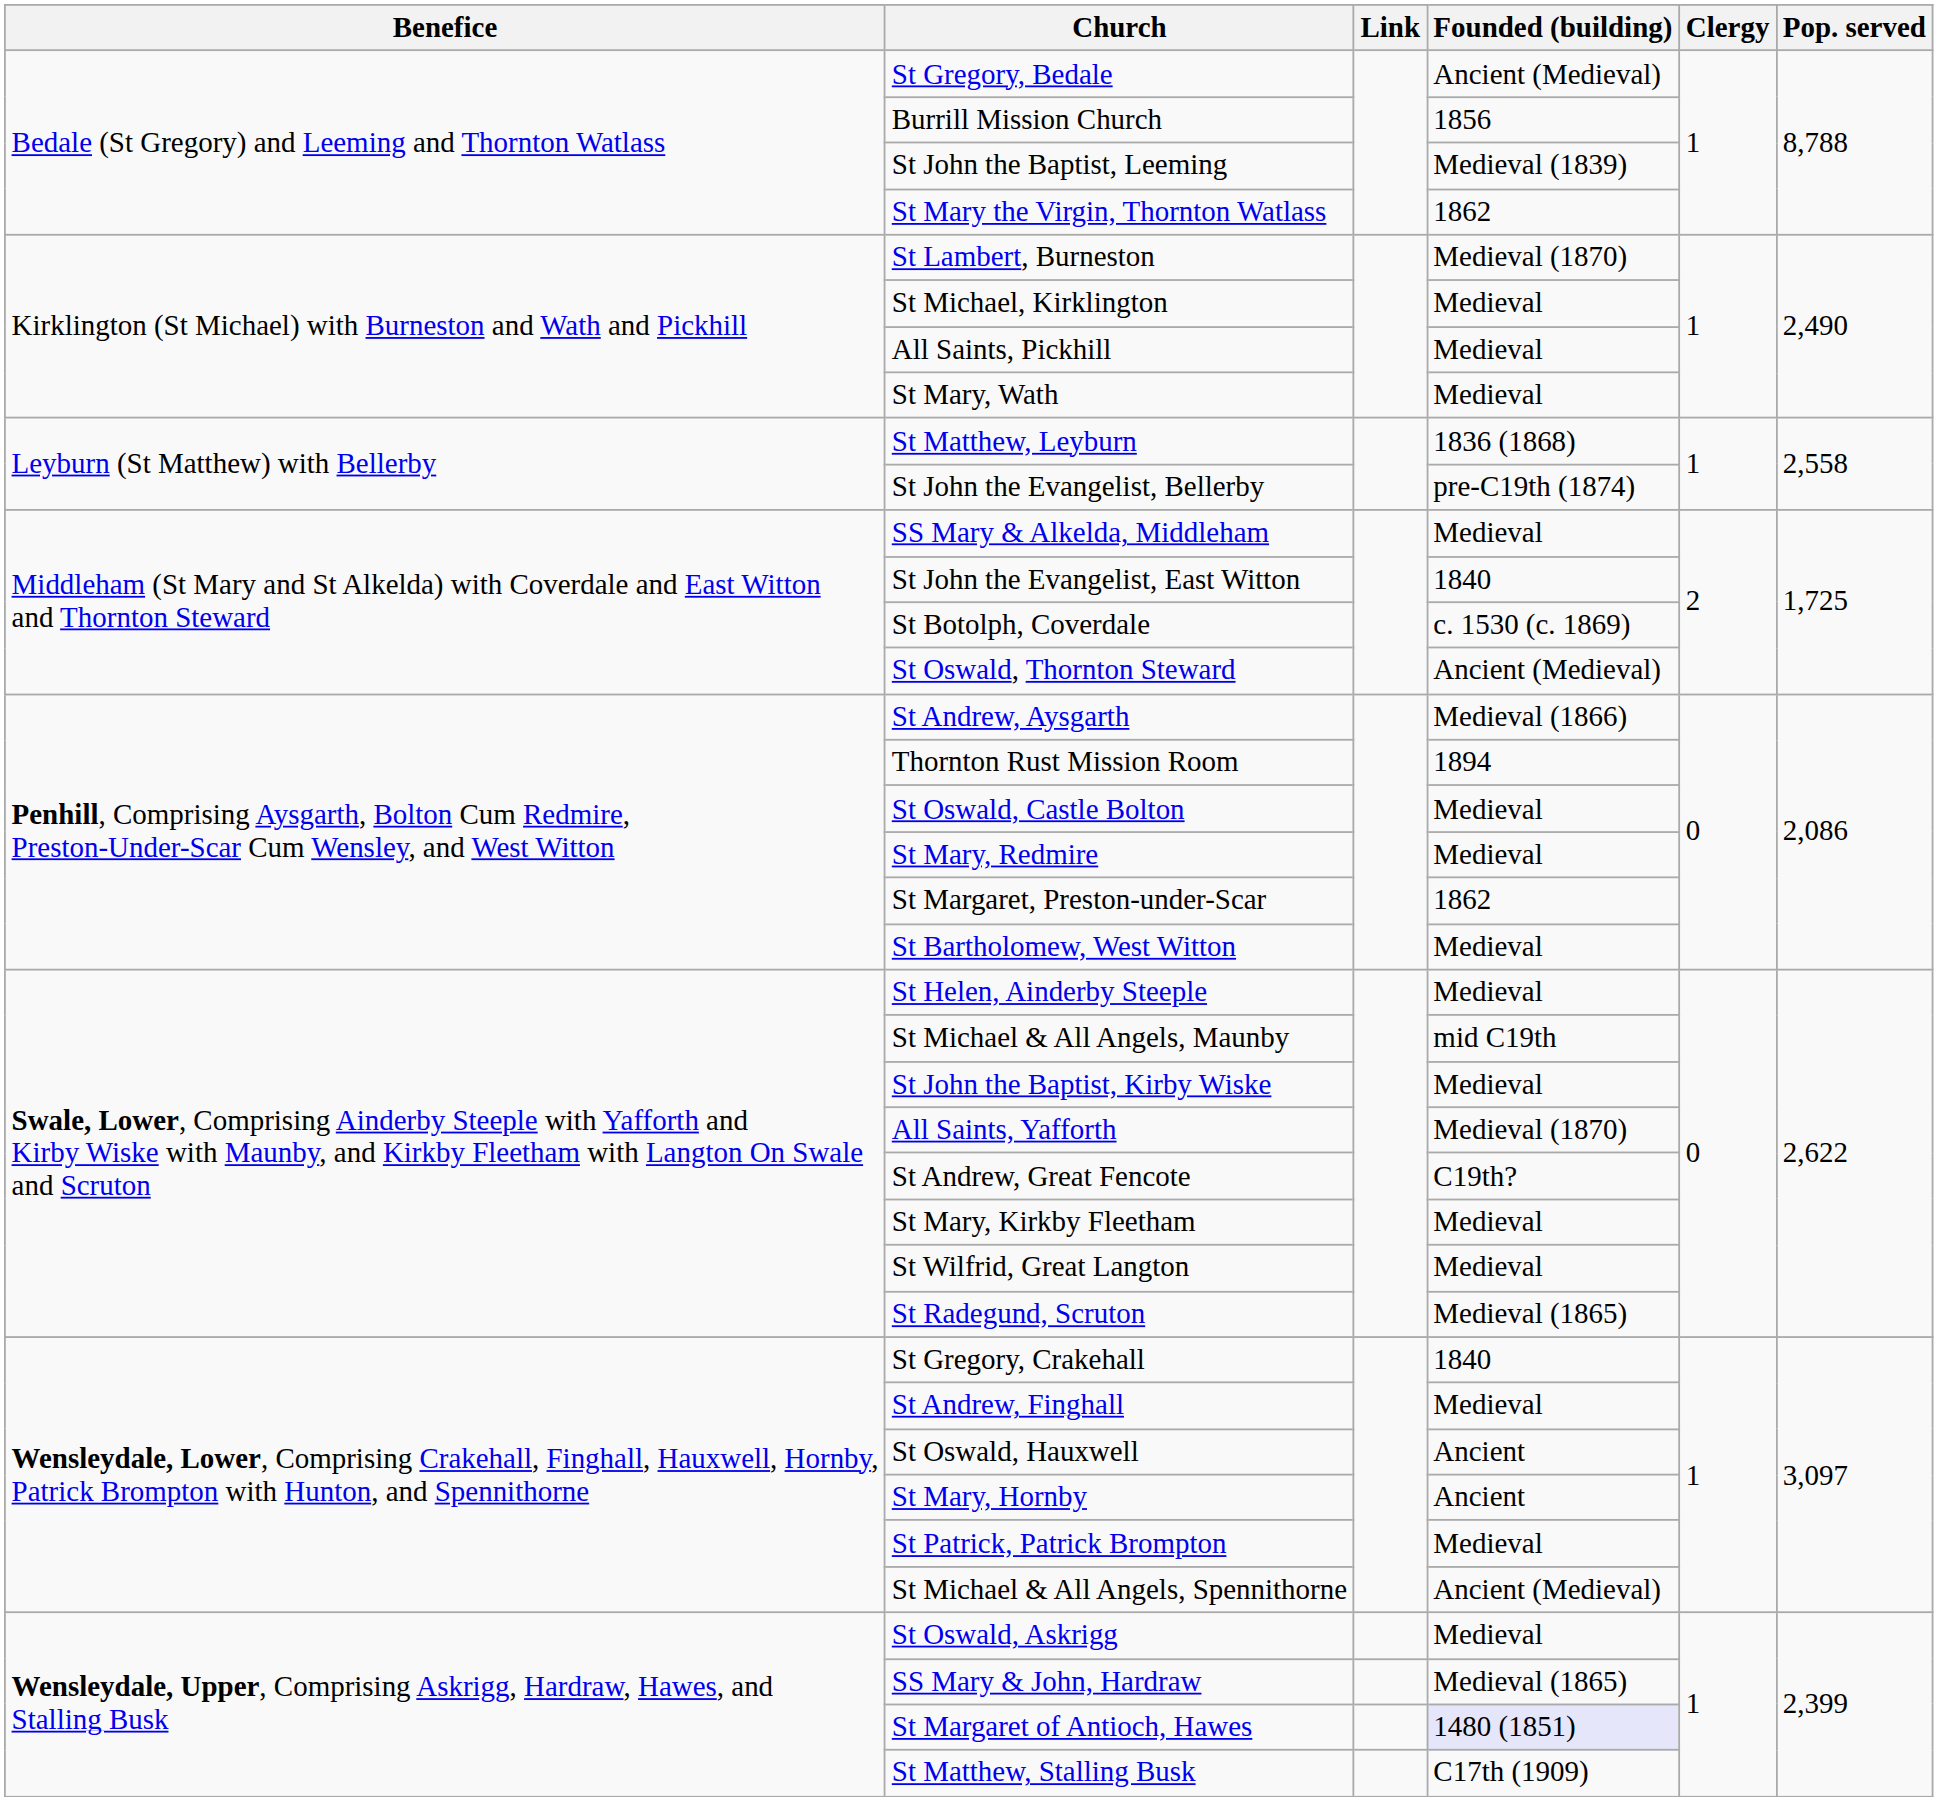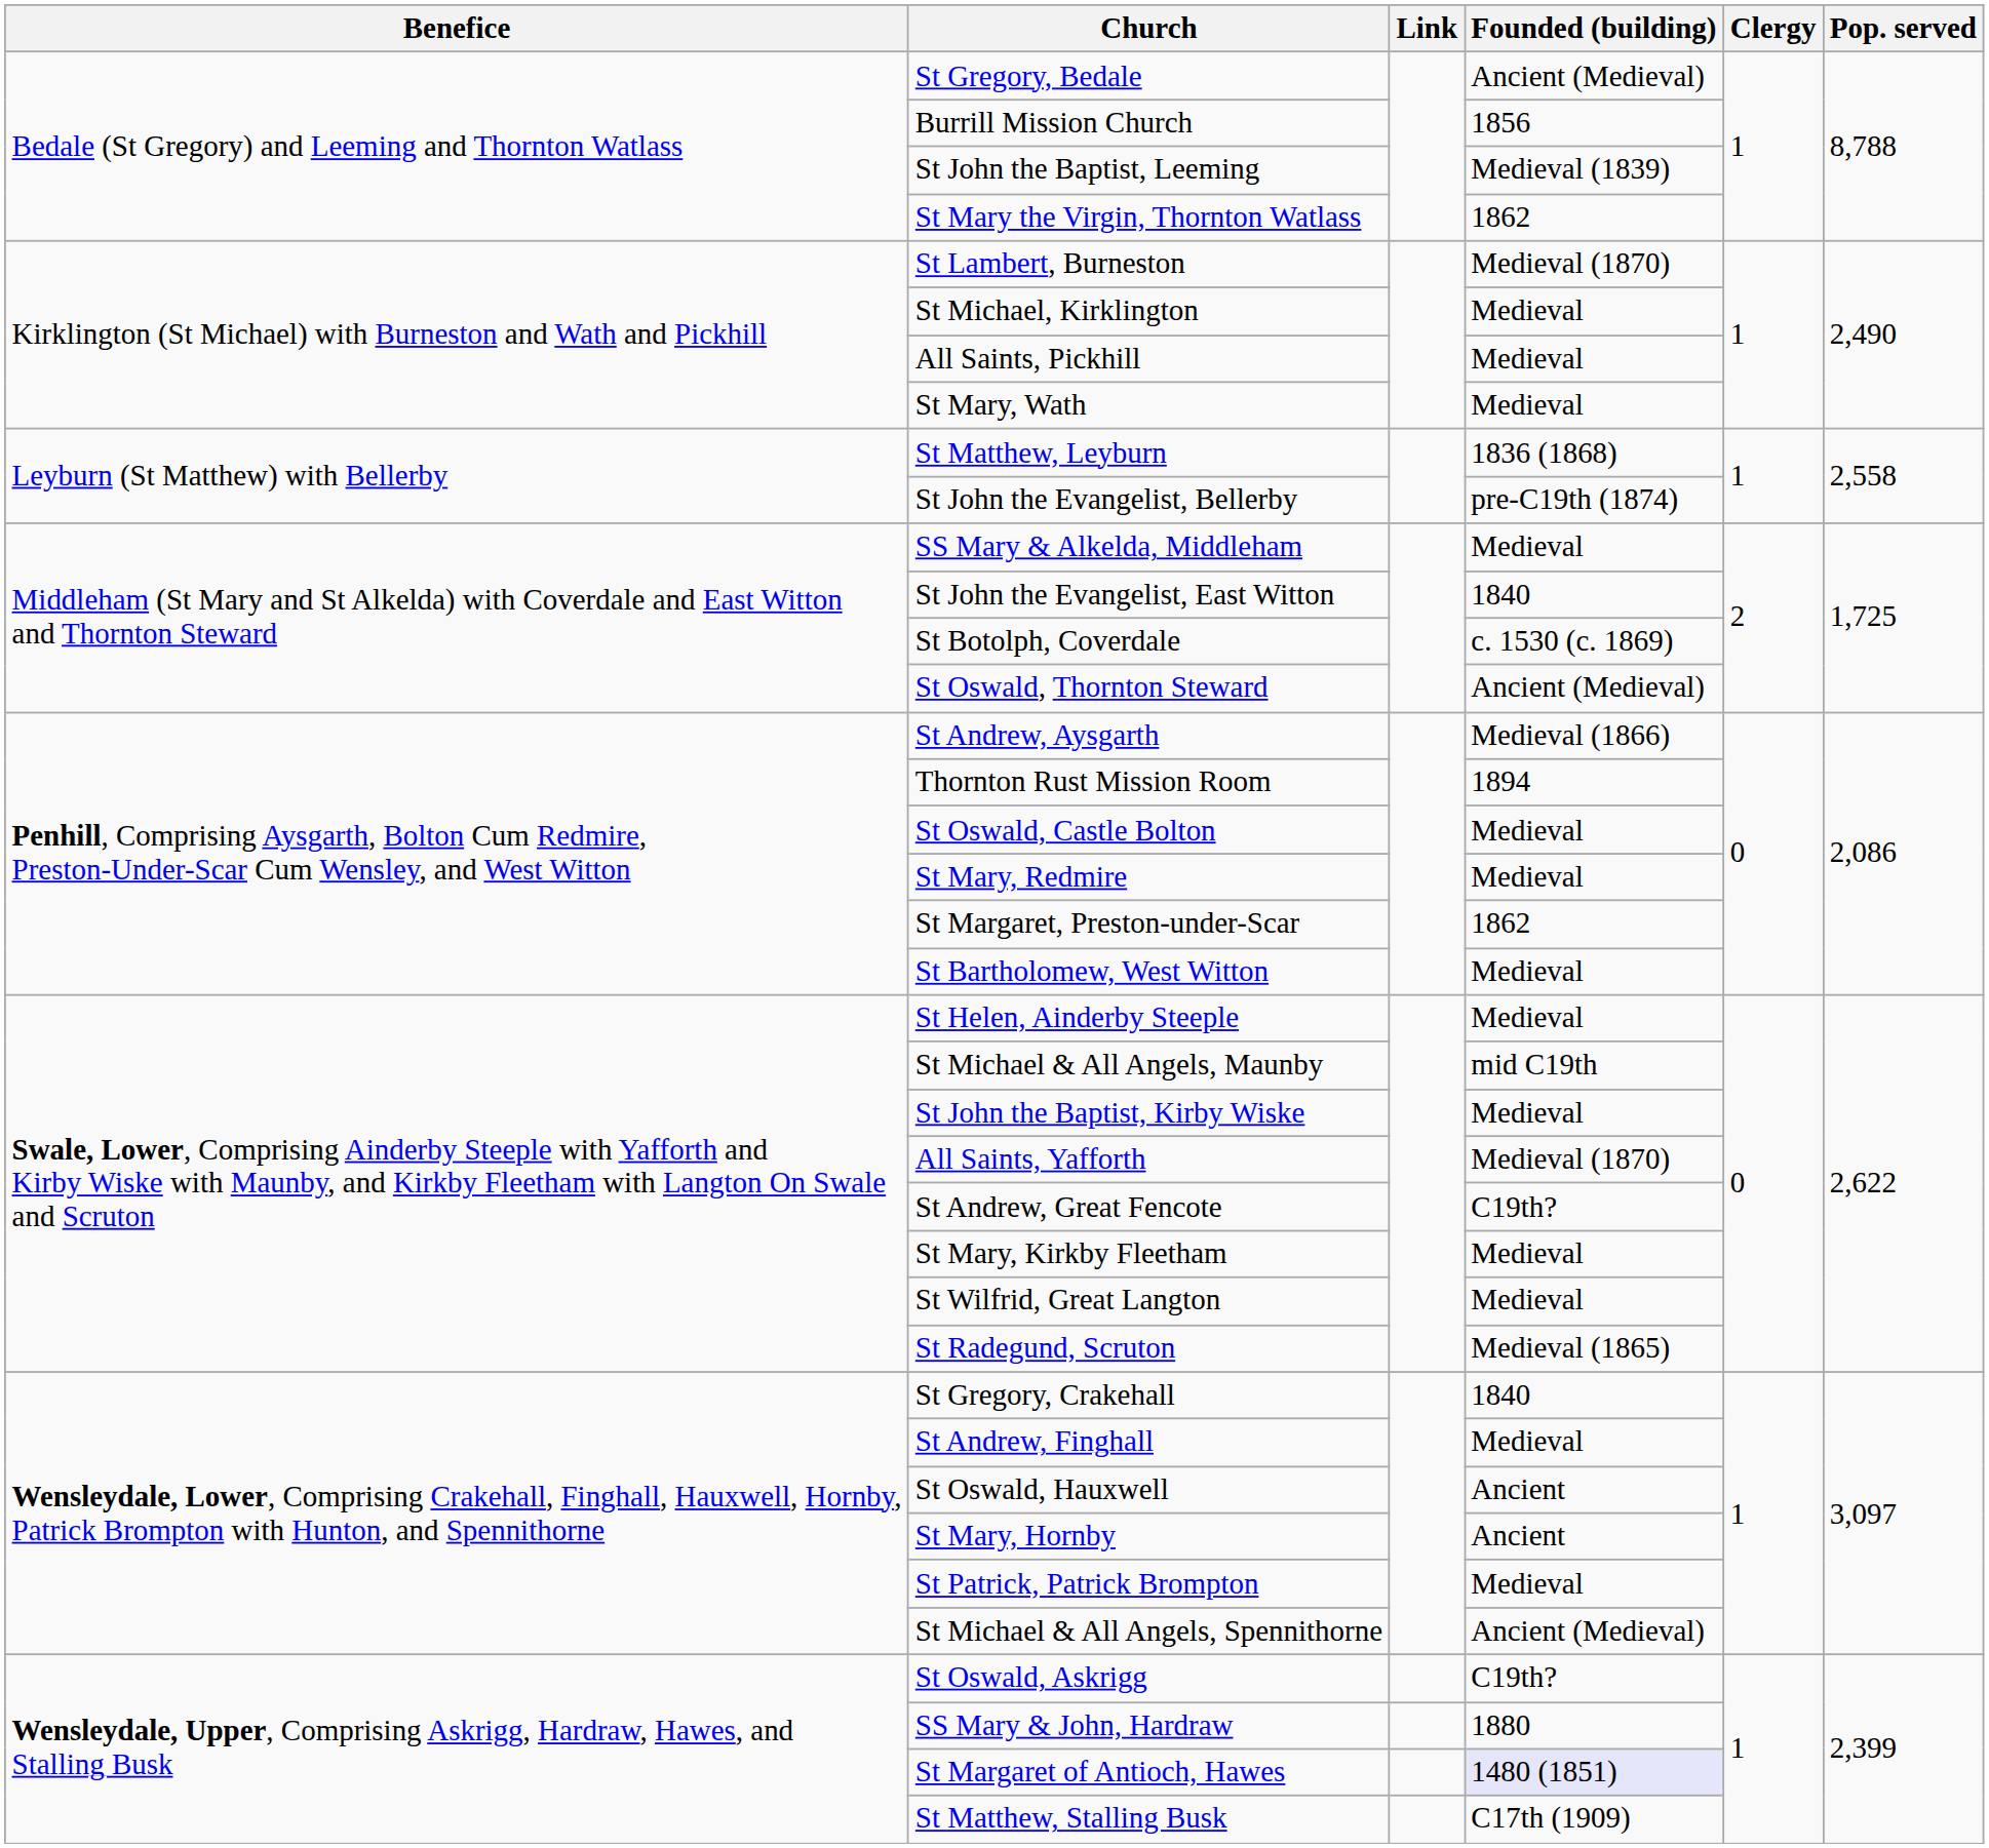 <table class="wikitable sortable">
 <tr>
 <th>Benefice</th>
 <th>Church</th>
 <th>Link</th>
 <th>Founded (building)</th>
 <th>Clergy</th>
 <th>Pop. served</th>
 </tr>
 <tr>
 <td rowspan="4"><a href='#'>Bedale</a> (St Gregory) and <a href='#'>Leeming</a> and <a href='#'>Thornton Watlass</a></td>
 <td><a href='#'>St Gregory, Bedale</a></td>
 <td rowspan="4"></td>
 <td>Ancient (Medieval)</td>
 <td rowspan="4">1</td>
 <td rowspan="4">8,788</td>
 </tr>
 <tr>
 <td>Burrill Mission Church</td>
 <td>1856</td>
 </tr>
 <tr>
 <td>St John the Baptist, Leeming</td>
 <td>Medieval (1839)</td>
 </tr>
 <tr>
 <td><a href='#'>St Mary the Virgin, Thornton Watlass</a></td>
 <td>1862</td>
 </tr>
 <tr>
 <td rowspan="4">Kirklington (St Michael) with <a href='#'>Burneston</a> and <a href='#'>Wath</a> and <a href='#'>Pickhill</a></td>
 <td><a href='#'>St Lambert</a>, Burneston</td>
 <td rowspan="4"></td>
 <td>Medieval (1870)</td>
 <td rowspan="4">1</td>
 <td rowspan="4">2,490</td>
 </tr>
 <tr>
 <td>St Michael, Kirklington</td>
 <td>Medieval</td>
 </tr>
 <tr>
 <td>All Saints, Pickhill</td>
 <td>Medieval</td>
 </tr>
 <tr>
 <td>St Mary, Wath</td>
 <td>Medieval</td>
 </tr>
 <tr>
 <td rowspan="2"><a href='#'>Leyburn</a> (St Matthew) with <a href='#'>Bellerby</a></td>
 <td><a href='#'>St Matthew, Leyburn</a></td>
 <td rowspan="2"></td>
 <td>1836 (1868)</td>
 <td rowspan="2">1</td>
 <td rowspan="2">2,558</td>
 </tr>
 <tr>
 <td>St John the Evangelist, Bellerby</td>
 <td>pre-C19th (1874)</td>
 </tr>
 <tr>
 <td rowspan="4"><a href='#'>Middleham</a> (St Mary and St Alkelda) with Coverdale and <a href='#'>East Witton</a><br>and <a href='#'>Thornton Steward</a></td>
 <td><a href='#'>SS Mary & Alkelda, Middleham</a></td>
 <td rowspan="4"></td>
 <td>Medieval</td>
 <td rowspan="4">2</td>
 <td rowspan="4">1,725</td>
 </tr>
 <tr>
 <td>St John the Evangelist, East Witton</td>
 <td>1840</td>
 </tr>
 <tr>
 <td>St Botolph, Coverdale</td>
 <td>c. 1530 (c. 1869)</td>
 </tr>
 <tr>
 <td><a href='#'>St Oswald</a>, <a href='#'>Thornton Steward</a></td>
 <td>Ancient (Medieval)</td>
 </tr>
 <tr>
 <td rowspan="6"><strong>Penhill</strong>, Comprising <a href='#'>Aysgarth</a>, <a href='#'>Bolton</a> Cum <a href='#'>Redmire</a>,<br><a href='#'>Preston-Under-Scar</a> Cum <a href='#'>Wensley</a>, and <a href='#'>West Witton</a></td>
 <td><a href='#'>St Andrew, Aysgarth</a></td>
 <td rowspan="6"></td>
 <td>Medieval (1866)</td>
 <td rowspan="6">0</td>
 <td rowspan="6">2,086</td>
 </tr>
 <tr>
 <td>Thornton Rust Mission Room</td>
 <td>1894</td>
 </tr>
 <tr>
 <td><a href='#'>St Oswald, Castle Bolton</a></td>
 <td>Medieval</td>
 </tr>
 <tr>
 <td><a href='#'>St Mary, Redmire</a></td>
 <td>Medieval</td>
 </tr>
 <tr>
 <td>St Margaret, Preston-under-Scar</td>
 <td>1862</td>
 </tr>
 <tr>
 <td><a href='#'>St Bartholomew, West Witton</a></td>
 <td>Medieval</td>
 </tr>
 <tr>
 <td rowspan="8"><strong>Swale, Lower</strong>, Comprising <a href='#'>Ainderby Steeple</a> with <a href='#'>Yafforth</a> and<br><a href='#'>Kirby Wiske</a> with <a href='#'>Maunby</a>, and <a href='#'>Kirkby Fleetham</a> with <a href='#'>Langton On Swale</a><br>and <a href='#'>Scruton</a></td>
 <td><a href='#'>St Helen, Ainderby Steeple</a></td>
 <td rowspan="8"></td>
 <td>Medieval</td>
 <td rowspan="8">0</td>
 <td rowspan="8">2,622</td>
 </tr>
 <tr>
 <td>St Michael & All Angels, Maunby</td>
 <td>mid C19th</td>
 </tr>
 <tr>
 <td><a href='#'>St John the Baptist, Kirby Wiske</a></td>
 <td>Medieval</td>
 </tr>
 <tr>
 <td><a href='#'>All Saints, Yafforth</a></td>
 <td>Medieval (1870)</td>
 </tr>
 <tr>
 <td>St Andrew, Great Fencote</td>
 <td>C19th?</td>
 </tr>
 <tr>
 <td>St Mary, Kirkby Fleetham</td>
 <td>Medieval</td>
 </tr>
 <tr>
 <td>St Wilfrid, Great Langton</td>
 <td>Medieval</td>
 </tr>
 <tr>
 <td><a href='#'>St Radegund, Scruton</a></td>
 <td>Medieval (1865)</td>
 </tr>
 <tr>
 <td rowspan="6"><strong>Wensleydale, Lower</strong>, Comprising <a href='#'>Crakehall</a>, <a href='#'>Finghall</a>, <a href='#'>Hauxwell</a>, <a href='#'>Hornby</a>,<br><a href='#'>Patrick Brompton</a> with <a href='#'>Hunton</a>, and <a href='#'>Spennithorne</a></td>
 <td>St Gregory, Crakehall</td>
 <td rowspan="6"></td>
 <td>1840</td>
 <td rowspan="6">1</td>
 <td rowspan="6">3,097</td>
 </tr>
 <tr>
 <td><a href='#'>St Andrew, Finghall</a></td>
 <td>Medieval</td>
 </tr>
 <tr>
 <td>St Oswald, Hauxwell</td>
 <td>Ancient</td>
 </tr>
 <tr>
 <td><a href='#'>St Mary, Hornby</a></td>
 <td>Ancient</td>
 </tr>
 <tr>
 <td><a href='#'>St Patrick, Patrick Brompton</a></td>
 <td>Medieval</td>
 </tr>
 <tr>
 <td>St Michael & All Angels, Spennithorne</td>
 <td>Ancient (Medieval)</td>
 </tr>
 <tr>
 <td rowspan="4"><strong>Wensleydale, Upper</strong>, Comprising <a href='#'>Askrigg</a>, <a href='#'>Hardraw</a>, <a href='#'>Hawes</a>, and<br><a href='#'>Stalling Busk</a></td>
 <td><a href='#'>St Oswald, Askrigg</a></td>
 <td></td>
-<td>Medieval</td>
+<td>C19th?</td>
 <td rowspan="4">1</td>
 <td rowspan="4">2,399</td>
 </tr>
 <tr>
 <td><a href='#'>SS Mary & John, Hardraw</a></td>
 <td></td>
-<td>Medieval (1865)</td>
+<td>1880</td>
 </tr>
 <tr>
 <td><a href='#'>St Margaret of Antioch, Hawes</a></td>
 <td></td>
 <td style="background: lavender;">1480 (1851)</td>
 </tr>
 <tr>
 <td><a href='#'>St Matthew, Stalling Busk</a></td>
 <td></td>
 <td>C17th (1909)</td>
 </tr>
 </table>
